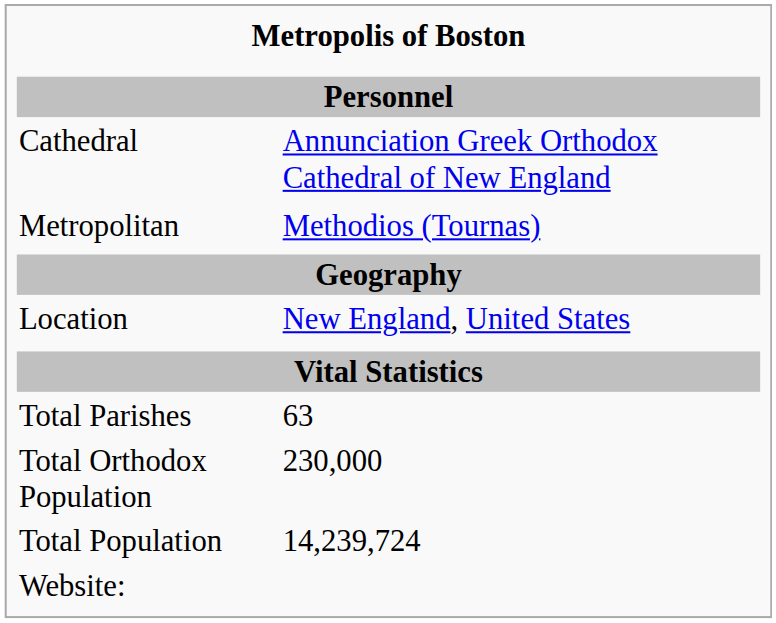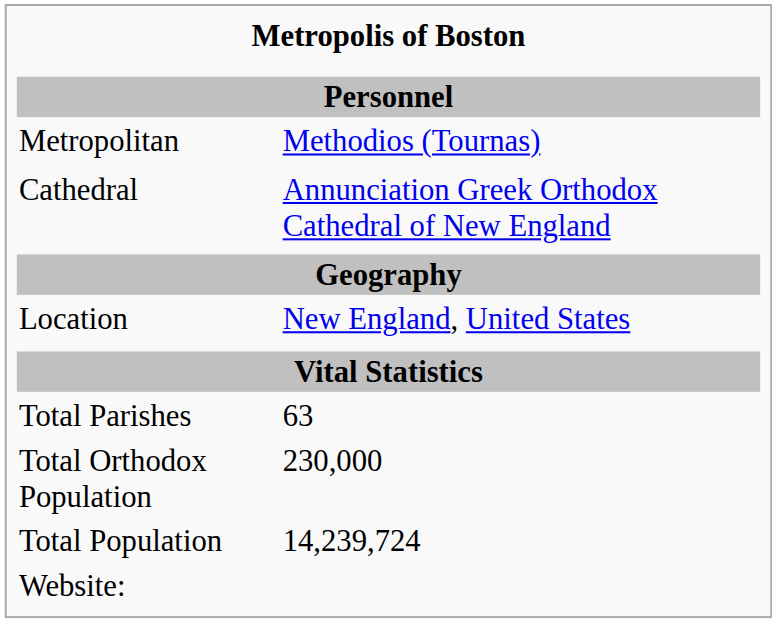 <table class ="infobox" style="width: 25em; text-align: left; font-size: 95%;">
 <tr align=center>
 <th colspan=2><strong>Metropolis of Boston</strong></th>
 </tr>
 <tr align=center>
 <th colspan=2></th>
 </tr>
 <tr>
 <th colspan=2></th>
 </tr>
 <tr ---- align=center bgcolor="c0c0c0">
 <th colspan=2><strong>Personnel</strong></th>
 </tr>
+<tr ---->
+<td>Metropolitan</td>
+<td><a href='#'>Methodios (Tournas)</a></td>
+</tr>
+<tr>
+</tr>
 <tr>
 <td>Cathedral</td>
 <td><a href='#'>Annunciation Greek Orthodox Cathedral of New England</a></td>
-</tr>
-<tr>
-</tr>
-<tr ---->
-<td>Metropolitan</td>
-<td><a href='#'>Methodios (Tournas)</a></td>
 </tr>
 <tr>
 </tr>
 <tr ---- align=center bgcolor="c0c0c0">
 <th colspan=2><strong>Geography</strong></th>
 </tr>
 <tr>
 <td>Location</td>
 <td><a href='#'>New England</a>, <a href='#'>United States</a></td>
 </tr>
 <tr>
 </tr>
 <tr>
 </tr>
 <tr ---- align=center bgcolor="c0c0c0">
 <th colspan=2><strong>Vital Statistics</strong></th>
 </tr>
 <tr>
 <td>Total Parishes</td>
 <td>63</td>
 </tr>
 <tr>
 <td>Total Orthodox Population</td>
 <td>230,000</td>
 </tr>
 <tr>
 <td>Total Population</td>
 <td>14,239,724</td>
 </tr>
 <tr>
 <td>Website:</td>
 <td></td>
 </tr>
 </table>
